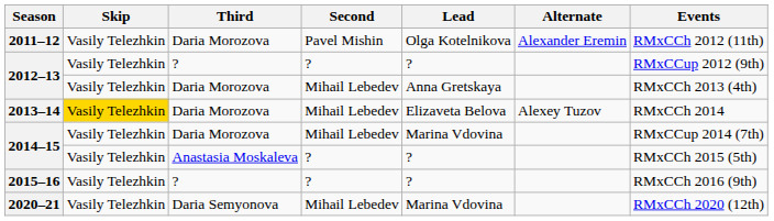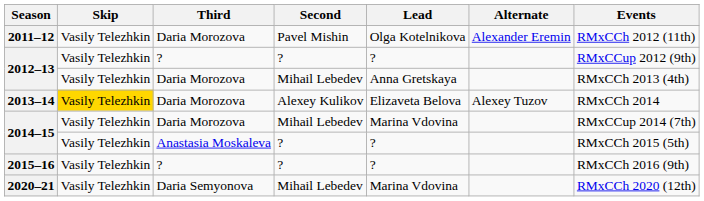 <table class="wikitable">
 <tr>
 <th scope="col">Season</th>
 <th scope="col">Skip</th>
 <th scope="col">Third</th>
 <th scope="col">Second</th>
 <th scope="col">Lead</th>
 <th scope="col">Alternate</th>
 <th scope="col">Events</th>
 </tr>
 <tr>
 <th scope="row">2011–12</th>
 <td>Vasily Telezhkin</td>
 <td>Daria Morozova</td>
 <td>Pavel Mishin</td>
 <td>Olga Kotelnikova</td>
 <td><a href='#'>Alexander Eremin</a></td>
 <td><a href='#'>RMxCCh</a> 2012 (11th)</td>
 </tr>
 <tr>
 <th scope="row" rowspan=2>2012–13</th>
 <td>Vasily Telezhkin</td>
 <td>?</td>
 <td>?</td>
 <td>?</td>
 <td></td>
 <td><a href='#'>RMxCCup</a> 2012 (9th)</td>
 </tr>
 <tr>
 <td>Vasily Telezhkin</td>
 <td>Daria Morozova</td>
 <td>Mihail Lebedev</td>
 <td>Anna Gretskaya</td>
 <td></td>
 <td>RMxCCh 2013 (4th)</td>
 </tr>
 <tr>
 <th scope="row">2013–14</th>
 <td style="background: gold;">Vasily Telezhkin</td>
 <td>Daria Morozova</td>
-<td>Mihail Lebedev</td>
+<td>Alexey Kulikov</td>
 <td>Elizaveta Belova</td>
 <td>Alexey Tuzov</td>
 <td>RMxCCh 2014 </td>
 </tr>
 <tr>
 <th scope="row" rowspan=2>2014–15</th>
 <td>Vasily Telezhkin</td>
 <td>Daria Morozova</td>
 <td>Mihail Lebedev</td>
 <td>Marina Vdovina</td>
 <td></td>
 <td>RMxCCup 2014 (7th)</td>
 </tr>
 <tr>
 <td>Vasily Telezhkin</td>
 <td><a href='#'>Anastasia Moskaleva</a></td>
 <td>?</td>
 <td>?</td>
 <td></td>
 <td>RMxCCh 2015 (5th)</td>
 </tr>
 <tr>
 <th scope="row">2015–16</th>
 <td>Vasily Telezhkin</td>
 <td>?</td>
 <td>?</td>
 <td>?</td>
 <td></td>
 <td>RMxCCh 2016 (9th)</td>
 </tr>
 <tr>
 <th scope="row">2020–21</th>
 <td>Vasily Telezhkin</td>
 <td>Daria Semyonova</td>
 <td>Mihail Lebedev</td>
 <td>Marina Vdovina</td>
 <td></td>
 <td><a href='#'>RMxCCh 2020</a> (12th)</td>
 </tr>
 </table>
